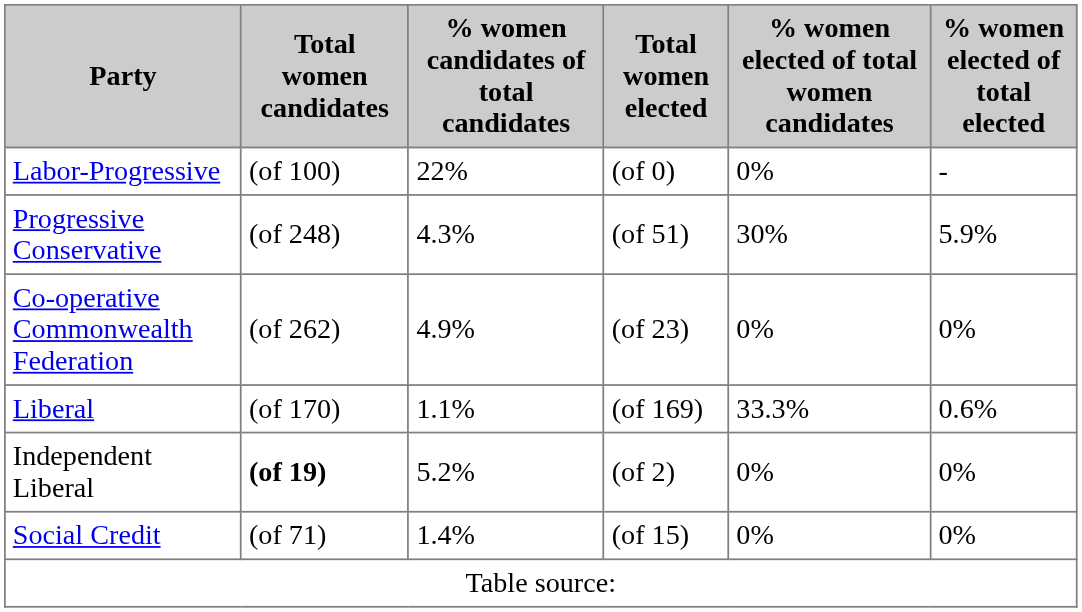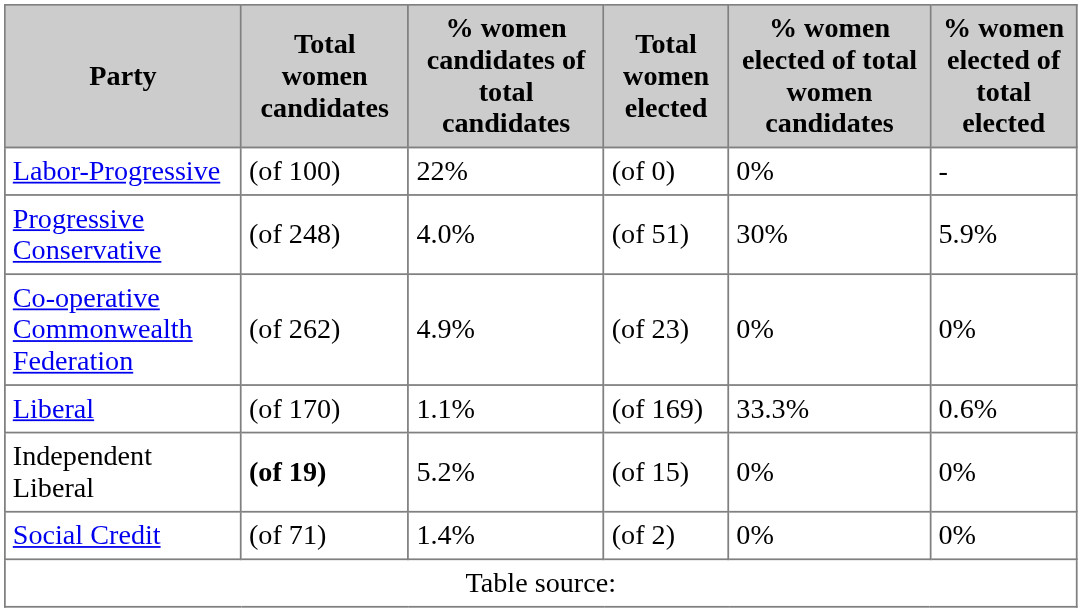 <table border="1" cellpadding="4" width="610" cellspacing="0" style="border-collapse: collapse" class="sortable">
 <tr bgcolor="CCCCCC">
 <th>Party</th>
 <th>Total women candidates</th>
 <th>% women candidates of total candidates</th>
 <th>Total women elected</th>
 <th>% women elected of total women candidates</th>
 <th>% women elected of total elected</th>
 </tr>
 <tr>
 <td><a href='#'>Labor-Progressive</a></td>
 <td> (of 100)</td>
 <td>22%</td>
 <td> (of 0)</td>
 <td>0%</td>
 <td>-</td>
 </tr>
 <tr>
 <td><a href='#'>Progressive Conservative</a></td>
 <td> (of 248)</td>
-<td>4.3%</td>
+<td>4.0%</td>
 <td> (of 51)</td>
 <td>30%</td>
 <td>5.9%</td>
 </tr>
 <tr>
 <td><a href='#'>Co-operative Commonwealth Federation</a></td>
 <td> (of 262)</td>
 <td>4.9%</td>
 <td> (of 23)</td>
 <td>0%</td>
 <td>0%</td>
 </tr>
 <tr>
 <td><a href='#'>Liberal</a></td>
 <td> (of 170)</td>
 <td>1.1%</td>
 <td> (of 169)</td>
 <td>33.3%</td>
 <td>0.6%</td>
 </tr>
 <tr>
 <td>Independent Liberal</td>
 <td><strong> (of 19)</strong></td>
 <td>5.2%</td>
-<td> (of 2)</td>
+<td> (of 15)</td>
 <td>0%</td>
 <td>0%</td>
 </tr>
 <tr>
 <td><a href='#'>Social Credit</a></td>
 <td> (of 71)</td>
 <td>1.4%</td>
-<td> (of 15)</td>
+<td> (of 2)</td>
 <td>0%</td>
 <td>0%</td>
 </tr>
 <tr class="sortbottom">
 <td colspan="6" align="center">Table source:</td>
 </tr>
 </table>
